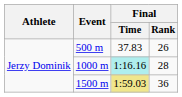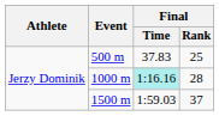 <table class="wikitable" style="font-size:90%">
 <tr>
 <th rowspan=2>Athlete</th>
 <th rowspan=2>Event</th>
 <th colspan=2>Final</th>
 </tr>
 <tr style="font-size:95%">
 <th>Time</th>
 <th>Rank</th>
 </tr>
 <tr align=center>
 <td align=left rowspan=3><a href='#'>Jerzy Dominik</a></td>
 <td align=left><a href='#'>500 m</a></td>
 <td align=center>37.83</td>
-<td align=center>26</td>
+<td align=center>25</td>
 </tr>
 <tr align=center>
 <td align=left><a href='#'>1000 m</a></td>
 <td align=center style="background: paleturquoise;">1:16.16</td>
 <td align=center>28</td>
 </tr>
 <tr align=center>
 <td align=left><a href='#'>1500 m</a></td>
-<td align=center style="background: khaki;">1:59.03</td>
-<td align=center>36</td>
+<td align=center>1:59.03</td>
+<td align=center>37</td>
 </tr>
 </table>
